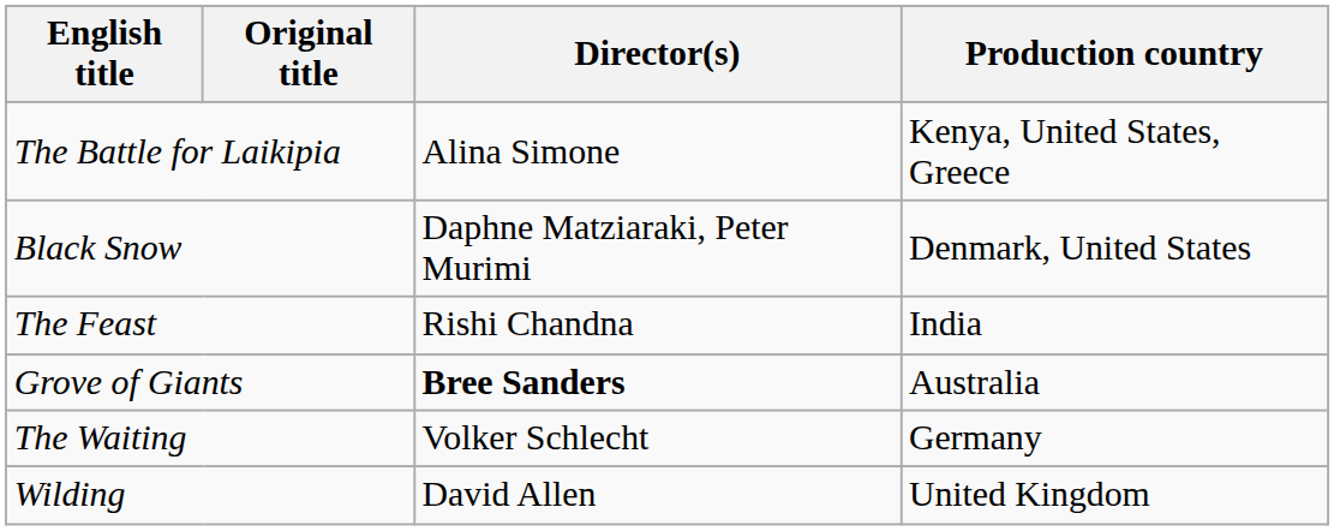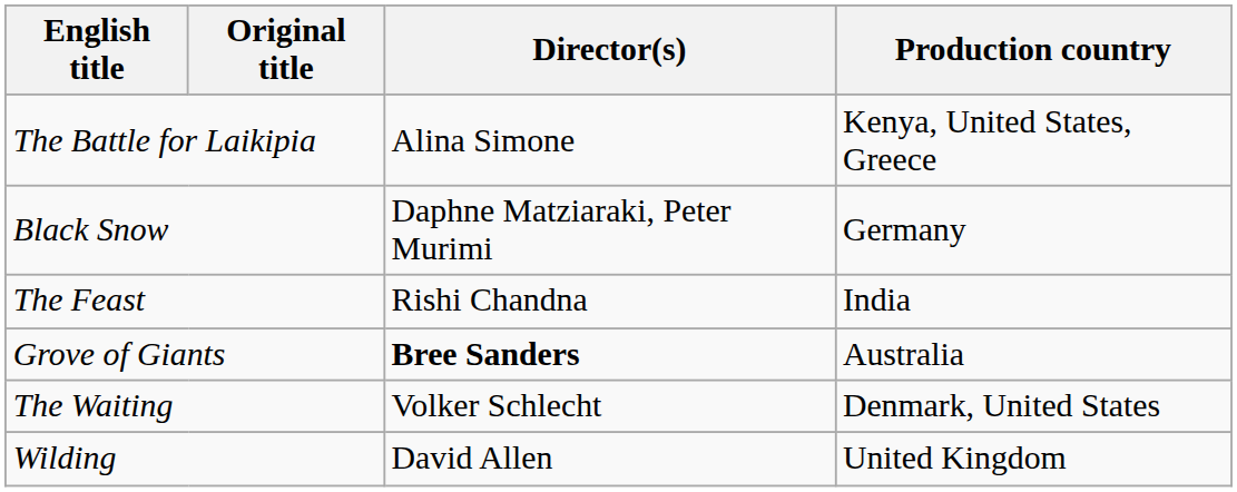 <table class="wikitable" style="width:95%; margin-bottom:2px">
 <tr>
 <th>English title</th>
 <th>Original title</th>
 <th>Director(s)</th>
 <th>Production country</th>
 </tr>
 <tr>
 <td colspan=2><em>The Battle for Laikipia</em></td>
 <td>Alina Simone</td>
 <td>Kenya, United States, Greece</td>
 </tr>
 <tr>
 <td colspan=2><em>Black Snow</em></td>
 <td>Daphne Matziaraki, Peter Murimi</td>
-<td>Denmark, United States</td>
+<td>Germany</td>
 </tr>
 <tr>
 <td colspan=2><em>The Feast</em></td>
 <td>Rishi Chandna</td>
 <td>India</td>
 </tr>
 <tr>
 <td colspan=2><em>Grove of Giants</em></td>
 <td><strong>Bree Sanders</strong></td>
 <td>Australia</td>
 </tr>
 <tr>
 <td colspan=2><em>The Waiting</em></td>
 <td>Volker Schlecht</td>
-<td>Germany</td>
+<td>Denmark, United States</td>
 </tr>
 <tr>
 <td colspan=2><em>Wilding</em></td>
 <td>David Allen</td>
 <td>United Kingdom</td>
 </tr>
 </table>
